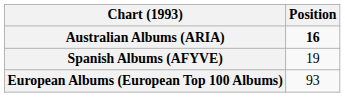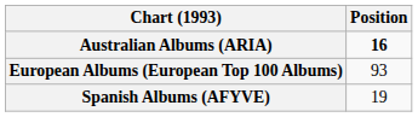 <table class="wikitable plainrowheaders" style="text-align:center">
 <tr>
 <th scope="col">Chart (1993)</th>
 <th scope="col">Position</th>
 </tr>
 <tr>
 <th scope="row">Australian Albums (ARIA)</th>
 <td><strong>16</strong></td>
 </tr>
 <tr>
+<th scope="row">European Albums (European Top 100 Albums)</th>
+<td>93</td>
+</tr>
+<tr>
 <th scope="row">Spanish Albums (AFYVE)</th>
 <td>19</td>
 </tr>
-<tr>
-<th scope="row">European Albums (European Top 100 Albums)</th>
-<td>93</td>
-</tr>
 </table>
